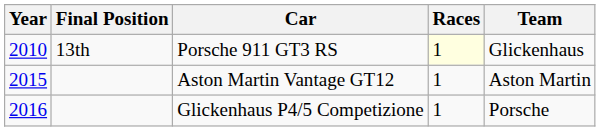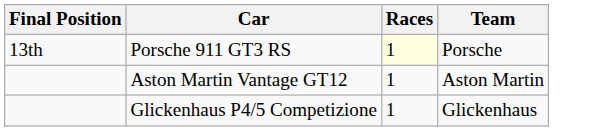 <table class="wikitable">
 <tr>
-<th>Year</th>
 <th>Final Position</th>
 <th>Car</th>
 <th>Races</th>
 <th>Team</th>
 </tr>
 <tr>
-<td><a href='#'>2010</a></td>
 <td>13th</td>
 <td>Porsche 911 GT3 RS</td>
 <td style="background: lightyellow;">1</td>
-<td>Glickenhaus</td>
+<td>Porsche</td>
 </tr>
 <tr>
-<td><a href='#'>2015</a></td>
 <td></td>
 <td>Aston Martin Vantage GT12</td>
 <td>1</td>
 <td>Aston Martin</td>
 </tr>
 <tr>
-<td><a href='#'>2016</a></td>
 <td></td>
 <td>Glickenhaus P4/5 Competizione</td>
 <td>1</td>
-<td>Porsche</td>
+<td>Glickenhaus</td>
 </tr>
 </table>
